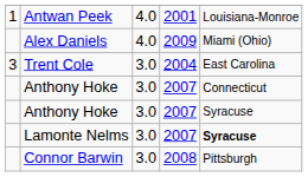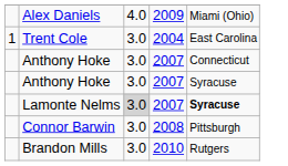 <table class="wikitable">
 <tr>
-</tr>
-<tr>
-<td>1</td>
-<td><a href='#'>Antwan Peek</a></td>
-<td>4.0</td>
-<td><a href='#'>2001</a></td>
-<td style="font-size:80%;">Louisiana-Monroe</td>
 </tr>
 <tr>
 <td></td>
 <td><a href='#'>Alex Daniels</a></td>
 <td>4.0</td>
 <td><a href='#'>2009</a></td>
 <td style="font-size:80%;">Miami (Ohio)</td>
 </tr>
 <tr>
-<td>3</td>
+<td>1</td>
 <td><a href='#'>Trent Cole</a></td>
 <td>3.0</td>
 <td><a href='#'>2004</a></td>
 <td style="font-size:80%;">East Carolina</td>
 </tr>
 <tr>
 <td></td>
 <td>Anthony Hoke</td>
 <td>3.0</td>
 <td><a href='#'>2007</a></td>
 <td style="font-size:80%;">Connecticut</td>
 </tr>
 <tr>
 <td></td>
 <td>Anthony Hoke</td>
 <td>3.0</td>
 <td><a href='#'>2007</a></td>
 <td style="font-size:80%;">Syracuse</td>
 </tr>
 <tr>
 <td></td>
 <td>Lamonte Nelms</td>
-<td>3.0</td>
+<td style="background: lightgrey;">3.0</td>
 <td><a href='#'>2007</a></td>
 <td style="font-size:80%;"><strong>Syracuse</strong></td>
 </tr>
 <tr>
 <td></td>
 <td><a href='#'>Connor Barwin</a></td>
 <td>3.0</td>
 <td><a href='#'>2008</a></td>
 <td style="font-size:80%;">Pittsburgh</td>
 </tr>
+<tr>
+<td></td>
+<td>Brandon Mills</td>
+<td>3.0</td>
+<td><a href='#'>2010</a></td>
+<td style="font-size:80%;">Rutgers</td>
+</tr>
 </table>
